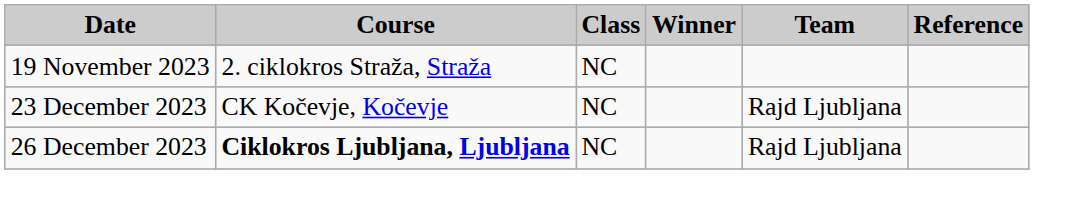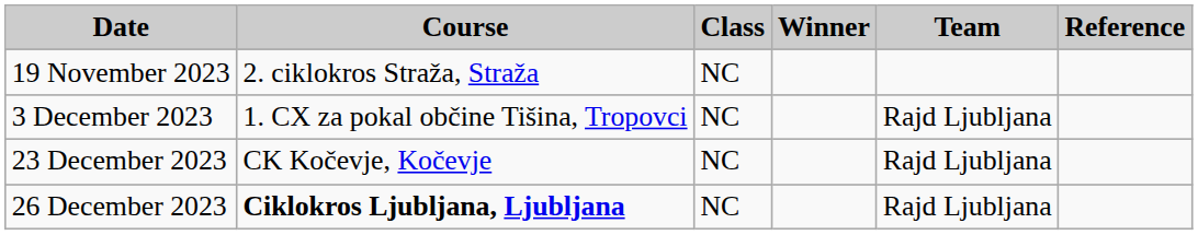 <table class="wikitable sortable alternance ">
 <tr>
 <th scope="col" style="background-color:#CCCCCC;">Date</th>
 <th scope="col" style="background-color:#CCCCCC;">Course</th>
 <th scope="col" style="background-color:#CCCCCC;">Class</th>
 <th scope="col" style="background-color:#CCCCCC;">Winner</th>
 <th scope="col" style="background-color:#CCCCCC;">Team</th>
 <th scope="col" style="background-color:#CCCCCC;">Reference</th>
 </tr>
 <tr>
 <td>19 November 2023</td>
 <td> 2. ciklokros Straža, <a href='#'>Straža</a></td>
 <td>NC</td>
 <td></td>
 <td></td>
+<td></td>
+</tr>
+<tr>
+<td>3 December 2023</td>
+<td> 1. CX za pokal občine Tišina, <a href='#'>Tropovci</a></td>
+<td>NC</td>
+<td></td>
+<td>Rajd Ljubljana</td>
 <td></td>
 </tr>
 <tr>
 <td>23 December 2023</td>
 <td> CK Kočevje, <a href='#'>Kočevje</a></td>
 <td>NC</td>
 <td></td>
 <td>Rajd Ljubljana</td>
 <td></td>
 </tr>
 <tr>
 <td>26 December 2023</td>
 <td><strong> Ciklokros Ljubljana, <a href='#'>Ljubljana</a></strong></td>
 <td>NC</td>
 <td></td>
 <td>Rajd Ljubljana</td>
 <td></td>
 </tr>
 </table>
